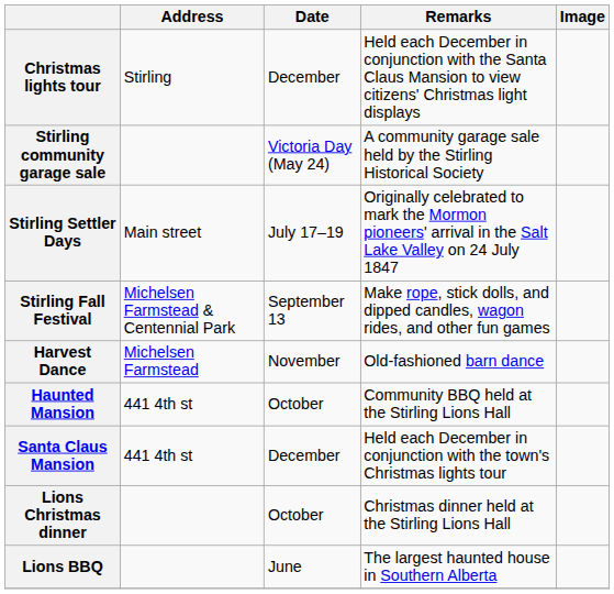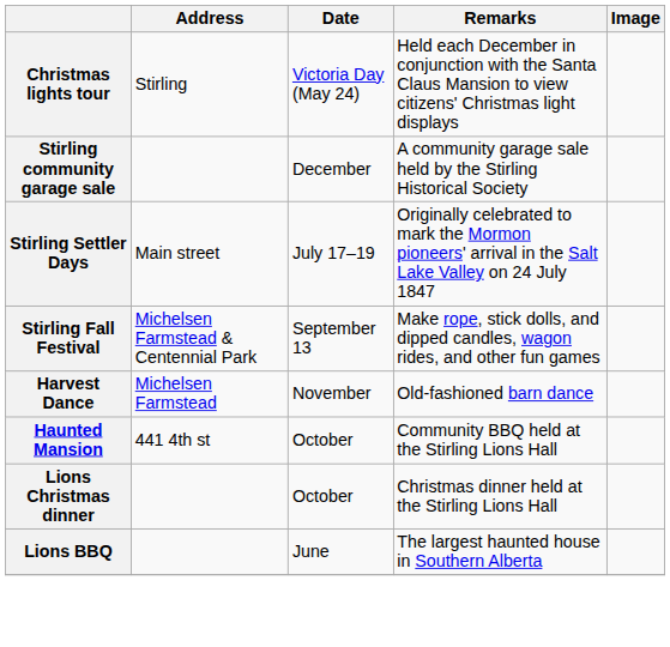 <table class="wikitable sortable" width=70%>
 <tr>
 <th></th>
 <th width="140px">Address</th>
 <th>Date</th>
 <th>Remarks</th>
 <th>Image</th>
 </tr>
 <tr>
 <th>Christmas lights tour</th>
 <td>Stirling</td>
-<td>December</td>
+<td><a href='#'>Victoria Day</a> (May 24)</td>
 <td>Held each December in conjunction with the Santa Claus Mansion to view citizens' Christmas light displays</td>
 <td></td>
 </tr>
 <tr>
 <th>Stirling community garage sale</th>
 <td></td>
-<td><a href='#'>Victoria Day</a> (May 24)</td>
+<td>December</td>
 <td>A community garage sale held by the Stirling Historical Society</td>
 <td></td>
 </tr>
 <tr>
 <th>Stirling Settler Days</th>
 <td>Main street</td>
 <td>July 17–19</td>
 <td>Originally celebrated to mark the <a href='#'>Mormon pioneers</a>' arrival in the <a href='#'>Salt Lake Valley</a> on 24 July 1847</td>
 <td></td>
 </tr>
 <tr>
 <th>Stirling Fall Festival</th>
 <td><a href='#'>Michelsen Farmstead</a> & Centennial Park</td>
 <td>September 13</td>
 <td>Make <a href='#'>rope</a>, stick dolls, and dipped candles, <a href='#'>wagon</a> rides, and other fun games</td>
 <td></td>
 </tr>
 <tr>
 <th>Harvest Dance</th>
 <td><a href='#'>Michelsen Farmstead</a></td>
 <td>November</td>
 <td>Old-fashioned <a href='#'>barn dance</a></td>
 <td></td>
 </tr>
 <tr>
 <th><a href='#'>Haunted Mansion</a></th>
 <td>441 4th st</td>
 <td>October</td>
 <td>Community BBQ held at the Stirling Lions Hall</td>
 <td></td>
 </tr>
 <tr>
-<th><a href='#'>Santa Claus Mansion</a></th>
-<td>441 4th st</td>
-<td>December</td>
-<td>Held each December in conjunction with the town's Christmas lights tour</td>
-<td></td>
-</tr>
-<tr>
 <th>Lions Christmas dinner</th>
 <td></td>
 <td>October</td>
 <td>Christmas dinner held at the Stirling Lions Hall</td>
 <td></td>
 </tr>
 <tr>
 <th>Lions BBQ</th>
 <td></td>
 <td>June</td>
 <td>The largest haunted house in <a href='#'>Southern Alberta</a></td>
 <td></td>
 </tr>
 <tr>
 </tr>
 </table>
